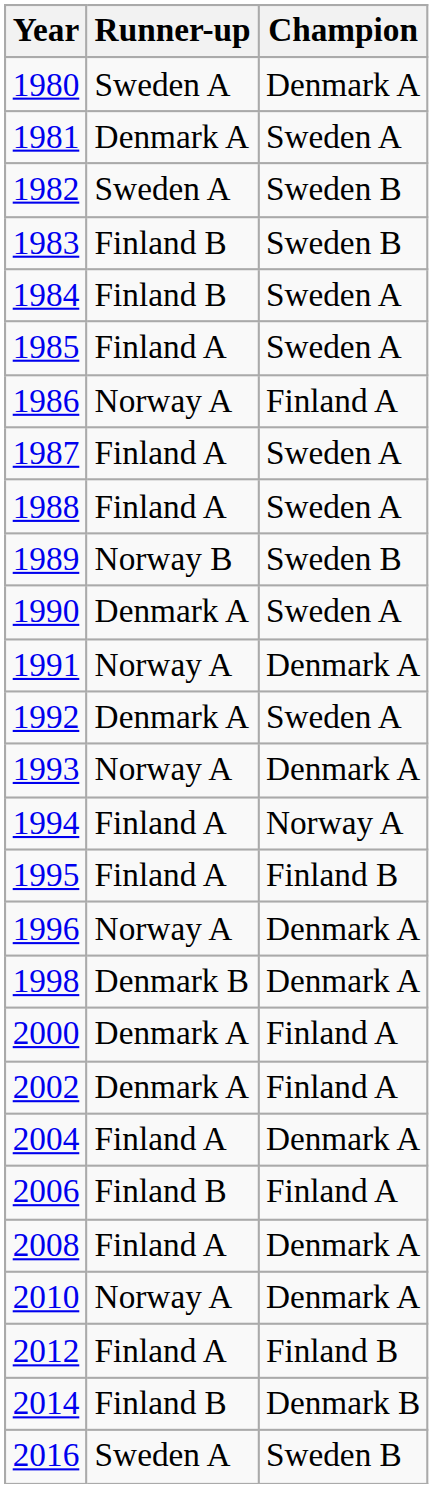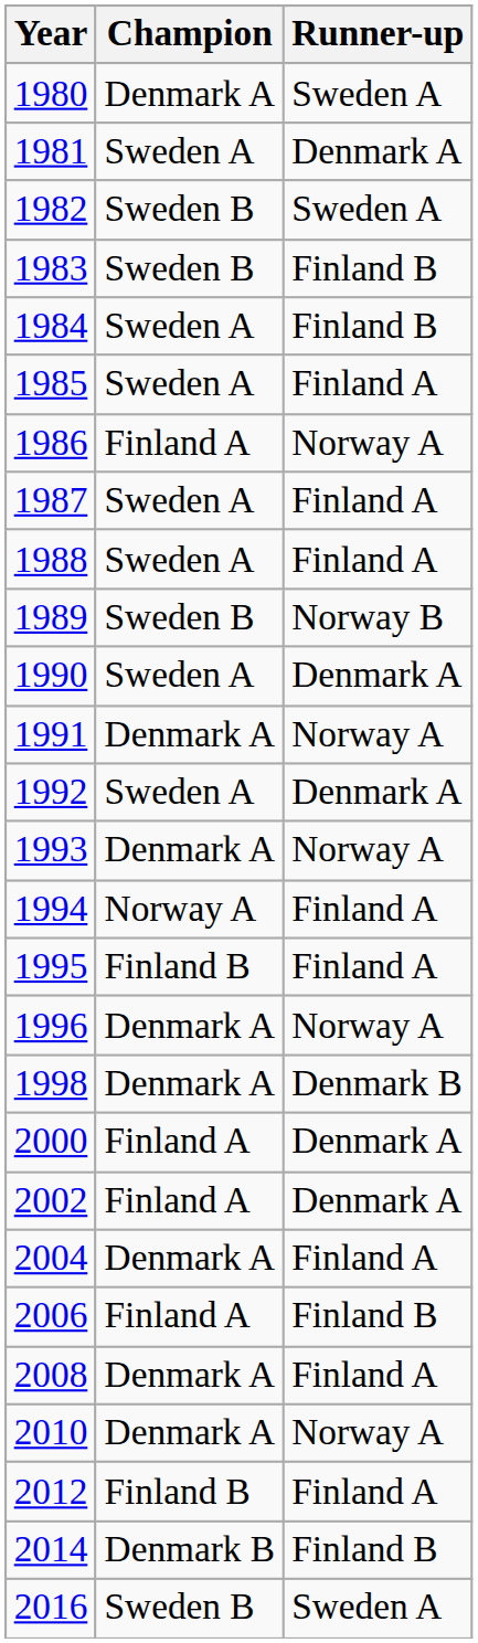 <table class="wikitable">
 <tr>
 <th>Year</th>
+<th>Champion</th>
 <th>Runner-up</th>
-<th>Champion</th>
 </tr>
 <tr>
 <td><a href='#'>1980</a></td>
+<td> Denmark A</td>
+<td> Sweden A</td>
+</tr>
+<tr>
+<td><a href='#'>1981</a></td>
 <td> Sweden A</td>
 <td> Denmark A</td>
 </tr>
 <tr>
-<td><a href='#'>1981</a></td>
-<td> Denmark A</td>
+<td><a href='#'>1982</a></td>
+<td> Sweden B</td>
 <td> Sweden A</td>
 </tr>
 <tr>
-<td><a href='#'>1982</a></td>
-<td> Sweden A</td>
+<td><a href='#'>1983</a></td>
 <td> Sweden B</td>
-</tr>
-<tr>
-<td><a href='#'>1983</a></td>
 <td> Finland B</td>
-<td> Sweden B</td>
 </tr>
 <tr>
 <td><a href='#'>1984</a></td>
+<td> Sweden A</td>
 <td> Finland B</td>
-<td> Sweden A</td>
 </tr>
 <tr>
 <td><a href='#'>1985</a></td>
+<td> Sweden A</td>
 <td> Finland A</td>
-<td> Sweden A</td>
 </tr>
 <tr>
 <td><a href='#'>1986</a></td>
+<td> Finland A</td>
+<td> Norway A</td>
+</tr>
+<tr>
+<td><a href='#'>1987</a></td>
+<td> Sweden A</td>
+<td> Finland A</td>
+</tr>
+<tr>
+<td><a href='#'>1988</a></td>
+<td> Sweden A</td>
+<td> Finland A</td>
+</tr>
+<tr>
+<td><a href='#'>1989</a></td>
+<td> Sweden B</td>
+<td> Norway B</td>
+</tr>
+<tr>
+<td><a href='#'>1990</a></td>
+<td> Sweden A</td>
+<td> Denmark A</td>
+</tr>
+<tr>
+<td><a href='#'>1991</a></td>
+<td> Denmark A</td>
+<td> Norway A</td>
+</tr>
+<tr>
+<td><a href='#'>1992</a></td>
+<td> Sweden A</td>
+<td> Denmark A</td>
+</tr>
+<tr>
+<td><a href='#'>1993</a></td>
+<td> Denmark A</td>
+<td> Norway A</td>
+</tr>
+<tr>
+<td><a href='#'>1994</a></td>
 <td> Norway A</td>
 <td> Finland A</td>
 </tr>
 <tr>
-<td><a href='#'>1987</a></td>
+<td><a href='#'>1995</a></td>
+<td> Finland B</td>
 <td> Finland A</td>
-<td> Sweden A</td>
 </tr>
 <tr>
-<td><a href='#'>1988</a></td>
-<td> Finland A</td>
-<td> Sweden A</td>
+<td><a href='#'>1996</a></td>
+<td> Denmark A</td>
+<td> Norway A</td>
 </tr>
 <tr>
-<td><a href='#'>1989</a></td>
-<td> Norway B</td>
-<td> Sweden B</td>
+<td><a href='#'>1998</a></td>
+<td> Denmark A</td>
+<td> Denmark B</td>
 </tr>
 <tr>
-<td><a href='#'>1990</a></td>
-<td> Denmark A</td>
-<td> Sweden A</td>
-</tr>
-<tr>
-<td><a href='#'>1991</a></td>
-<td> Norway A</td>
+<td><a href='#'>2000</a></td>
+<td> Finland A</td>
 <td> Denmark A</td>
 </tr>
 <tr>
-<td><a href='#'>1992</a></td>
-<td> Denmark A</td>
-<td> Sweden A</td>
-</tr>
-<tr>
-<td><a href='#'>1993</a></td>
-<td> Norway A</td>
+<td><a href='#'>2002</a></td>
+<td> Finland A</td>
 <td> Denmark A</td>
 </tr>
 <tr>
-<td><a href='#'>1994</a></td>
+<td><a href='#'>2004</a></td>
+<td> Denmark A</td>
 <td> Finland A</td>
-<td> Norway A</td>
 </tr>
 <tr>
-<td><a href='#'>1995</a></td>
+<td><a href='#'>2006</a></td>
 <td> Finland A</td>
 <td> Finland B</td>
 </tr>
 <tr>
-<td><a href='#'>1996</a></td>
-<td> Norway A</td>
-<td> Denmark A</td>
-</tr>
-<tr>
-<td><a href='#'>1998</a></td>
-<td> Denmark B</td>
-<td> Denmark A</td>
-</tr>
-<tr>
-<td><a href='#'>2000</a></td>
+<td><a href='#'>2008</a></td>
 <td> Denmark A</td>
 <td> Finland A</td>
 </tr>
 <tr>
-<td><a href='#'>2002</a></td>
+<td><a href='#'>2010</a></td>
 <td> Denmark A</td>
-<td> Finland A</td>
+<td> Norway A</td>
 </tr>
 <tr>
-<td><a href='#'>2004</a></td>
-<td> Finland A</td>
-<td> Denmark A</td>
-</tr>
-<tr>
-<td><a href='#'>2006</a></td>
+<td><a href='#'>2012</a></td>
 <td> Finland B</td>
 <td> Finland A</td>
 </tr>
 <tr>
-<td><a href='#'>2008</a></td>
-<td> Finland A</td>
-<td> Denmark A</td>
-</tr>
-<tr>
-<td><a href='#'>2010</a></td>
-<td> Norway A</td>
-<td> Denmark A</td>
-</tr>
-<tr>
-<td><a href='#'>2012</a></td>
-<td> Finland A</td>
+<td><a href='#'>2014</a></td>
+<td> Denmark B</td>
 <td> Finland B</td>
 </tr>
 <tr>
-<td><a href='#'>2014</a></td>
-<td> Finland B</td>
-<td> Denmark B</td>
-</tr>
-<tr>
 <td><a href='#'>2016</a></td>
+<td> Sweden B</td>
 <td> Sweden A</td>
-<td> Sweden B</td>
 </tr>
 </table>
